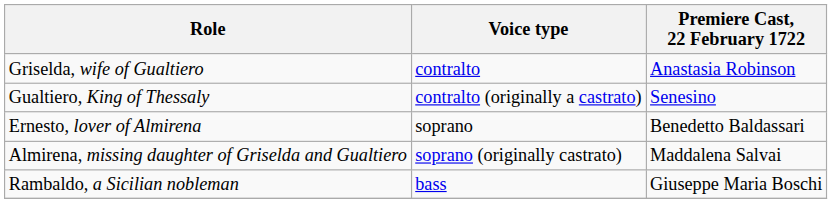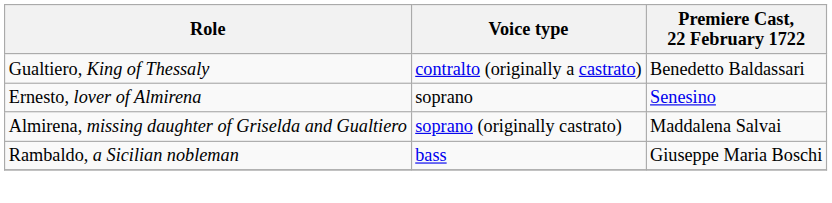 <table class="wikitable">
 <tr>
 <th>Role</th>
 <th>Voice type</th>
 <th>Premiere Cast,<br>22 February 1722<br></th>
 </tr>
 <tr>
-<td>Griselda, <em>wife of Gualtiero</em></td>
-<td><a href='#'>contralto</a></td>
-<td><a href='#'>Anastasia Robinson</a></td>
-</tr>
-<tr>
 <td>Gualtiero, <em>King of Thessaly</em></td>
 <td><a href='#'>contralto</a> (originally a <a href='#'>castrato</a>)</td>
-<td><a href='#'>Senesino</a></td>
+<td>Benedetto Baldassari</td>
 </tr>
 <tr>
 <td>Ernesto, <em>lover of Almirena</em></td>
 <td>soprano</td>
-<td>Benedetto Baldassari</td>
+<td><a href='#'>Senesino</a></td>
 </tr>
 <tr>
 <td>Almirena, <em>missing daughter of Griselda and Gualtiero</em></td>
 <td><a href='#'>soprano</a> (originally castrato)</td>
 <td>Maddalena Salvai</td>
 </tr>
 <tr>
 <td>Rambaldo, <em>a Sicilian nobleman</em></td>
 <td><a href='#'>bass</a></td>
 <td>Giuseppe Maria Boschi</td>
 </tr>
 <tr>
 </tr>
 </table>
